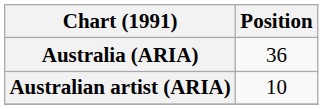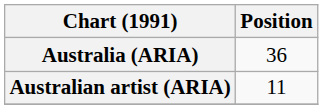 <table class="wikitable sortable plainrowheaders" style="text-align:center">
 <tr>
 <th scope="col">Chart (1991)</th>
 <th scope="col">Position</th>
 </tr>
 <tr>
 <th scope="row">Australia (ARIA)</th>
 <td>36</td>
 </tr>
 <tr>
 <th scope="row">Australian artist (ARIA)</th>
-<td>10</td>
+<td>11</td>
 </tr>
 <tr>
 </tr>
 </table>
